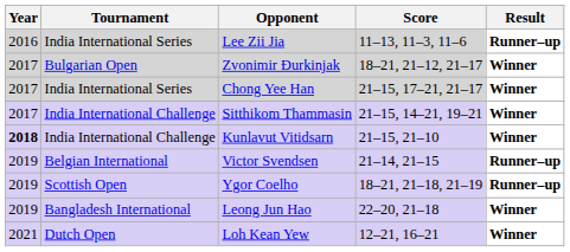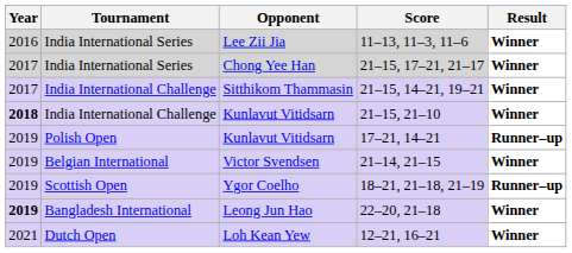 <table class="sortable wikitable" style="font-size: 95%;">
 <tr>
 <th>Year</th>
 <th>Tournament</th>
 <th>Opponent</th>
 <th>Score</th>
 <th>Result</th>
 </tr>
 <tr style="background:#D5D5D5">
 <td align="center">2016</td>
 <td align="left">India International Series</td>
 <td align="left"> <a href='#'>Lee Zii Jia</a></td>
 <td align="left">11–13, 11–3, 11–6</td>
-<td style="text-align:left; background:white"> <strong>Runner–up</strong></td>
-</tr>
-<tr style="background:#D5D5D5">
-<td align="center">2017</td>
-<td align="left"><a href='#'>Bulgarian Open</a></td>
-<td align="left"> <a href='#'>Zvonimir Đurkinjak</a></td>
-<td align="left">18–21, 21–12, 21–17</td>
 <td style="text-align:left; background:white"> <strong>Winner</strong></td>
 </tr>
 <tr style="background:#D5D5D5">
 <td align="center">2017</td>
 <td align="left">India International Series</td>
 <td align="left"> <a href='#'>Chong Yee Han</a></td>
 <td align="left">21–15, 17–21, 21–17</td>
 <td style="text-align:left; background:white"> <strong>Winner</strong></td>
 </tr>
 <tr style="background:#D8CEF6">
 <td align="center">2017</td>
 <td align="left"><a href='#'>India International Challenge</a></td>
 <td align="left"> <a href='#'>Sitthikom Thammasin</a></td>
 <td align="left">21–15, 14–21, 19–21</td>
 <td style="text-align:left; background:white"> <strong>Winner</strong></td>
 </tr>
 <tr style="background:#D8CEF6">
 <td align="center"><strong>2018</strong></td>
 <td align="left">India International Challenge</td>
 <td align="left"> <a href='#'>Kunlavut Vitidsarn</a></td>
 <td align="left">21–15, 21–10</td>
 <td style="text-align:left; background:white"> <strong>Winner</strong></td>
 </tr>
 <tr style="background:#D8CEF6">
 <td align="center">2019</td>
+<td align="left"><a href='#'>Polish Open</a></td>
+<td align="left"> <a href='#'>Kunlavut Vitidsarn</a></td>
+<td align="left">17–21, 14–21</td>
+<td style="text-align:left; background:white"> <strong>Runner–up</strong></td>
+</tr>
+<tr style="background:#D8CEF6">
+<td align="center">2019</td>
 <td align="left"><a href='#'>Belgian International</a></td>
 <td align="left"> <a href='#'>Victor Svendsen</a></td>
 <td align="left">21–14, 21–15</td>
-<td style="text-align:left; background:white"> <strong>Runner–up</strong></td>
+<td style="text-align:left; background:white"> <strong>Winner</strong></td>
 </tr>
 <tr style="background:#D8CEF6">
 <td align="center">2019</td>
 <td align="left"><a href='#'>Scottish Open</a></td>
 <td align="left"> <a href='#'>Ygor Coelho</a></td>
 <td align="left">18–21, 21–18, 21–19</td>
 <td style="text-align:left; background:white"> <strong>Runner–up</strong></td>
 </tr>
 <tr style="background:#D8CEF6">
-<td align="center">2019</td>
+<td align="center"><strong>2019</strong></td>
 <td align="left"><a href='#'>Bangladesh International</a></td>
 <td align="left"> <a href='#'>Leong Jun Hao</a></td>
 <td align="left">22–20, 21–18</td>
 <td style="text-align:left; background:white"> <strong>Winner</strong></td>
 </tr>
 <tr style="background:#D8CEF6">
 <td align="center">2021</td>
 <td align="left"><a href='#'>Dutch Open</a></td>
 <td align="left"> <a href='#'>Loh Kean Yew</a></td>
 <td align="left">12–21, 16–21</td>
 <td style="text-align:left; background:white"> <strong>Winner</strong></td>
 </tr>
 </table>
